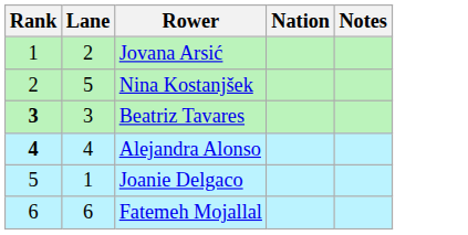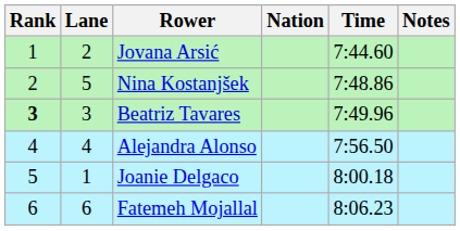 <table class="wikitable sortable" style="text-align:center">
 <tr>
 <th>Rank</th>
 <th>Lane</th>
 <th>Rower</th>
 <th>Nation</th>
+<th>Time</th>
 <th>Notes</th>
 </tr>
 <tr bgcolor="bbf3bb">
 <td>1</td>
 <td>2</td>
 <td align=left><a href='#'>Jovana Arsić</a></td>
 <td align=left></td>
+<td>7:44.60</td>
 <td></td>
 </tr>
 <tr bgcolor="bbf3bb">
 <td>2</td>
 <td>5</td>
 <td align=left><a href='#'>Nina Kostanjšek</a></td>
 <td align=left></td>
+<td>7:48.86</td>
 <td></td>
 </tr>
 <tr bgcolor="bbf3bb">
 <td><strong>3</strong></td>
 <td>3</td>
 <td align=left><a href='#'>Beatriz Tavares</a></td>
 <td align=left></td>
+<td>7:49.96</td>
 <td></td>
 </tr>
 <tr bgcolor="bbf3ff">
-<td><strong>4</strong></td>
+<td>4</td>
 <td>4</td>
 <td align=left><a href='#'>Alejandra Alonso</a></td>
 <td align=left></td>
+<td>7:56.50</td>
 <td></td>
 </tr>
 <tr bgcolor="bbf3ff">
 <td>5</td>
 <td>1</td>
 <td align=left><a href='#'>Joanie Delgaco</a></td>
 <td align=left></td>
+<td>8:00.18</td>
 <td></td>
 </tr>
 <tr bgcolor="bbf3ff">
 <td>6</td>
 <td>6</td>
 <td align=left><a href='#'>Fatemeh Mojallal</a></td>
 <td align=left></td>
+<td>8:06.23</td>
 <td></td>
 </tr>
 </table>
